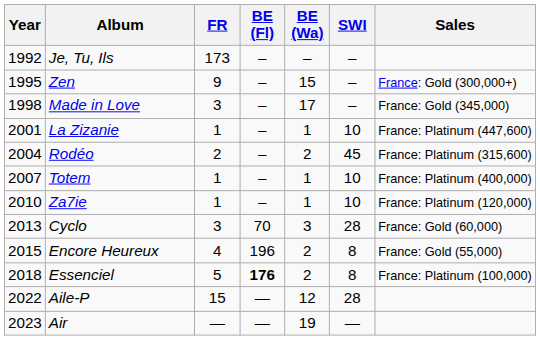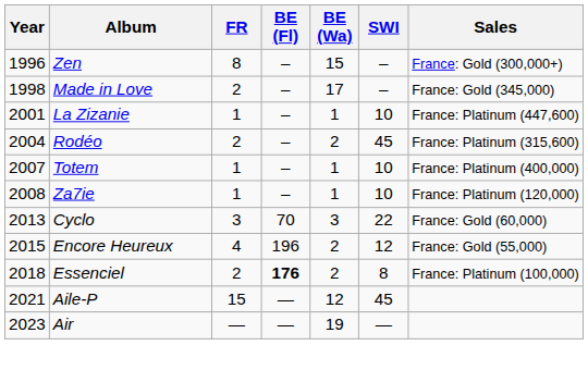 <table class="wikitable">
 <tr>
 <th>Year</th>
 <th style="width:150px;">Album</th>
 <th style="text-align:center; width:40px;"><a href='#'>FR</a><br></th>
 <th style="text-align:center; width:40px;"><a href='#'>BE <br>(Fl)</a></th>
 <th style="text-align:center; width:40px;"><a href='#'>BE <br>(Wa)</a><br></th>
 <th style="text-align:center; width:40px;"><a href='#'>SWI</a><br></th>
 <th>Sales <br></th>
 </tr>
 <tr>
-<td style="text-align:center;">1992</td>
-<td><em>Je, Tu, Ils</em></td>
-<td style="text-align:center;">173</td>
-<td style="text-align:center;">–</td>
-<td style="text-align:center;">–</td>
-<td style="text-align:center;">–</td>
-<td></td>
-</tr>
-<tr>
-<td style="text-align:center;">1995</td>
+<td style="text-align:center;">1996</td>
 <td><em><a href='#'>Zen</a></em></td>
-<td style="text-align:center;">9</td>
+<td style="text-align:center;">8</td>
 <td style="text-align:center;">–</td>
 <td style="text-align:center;">15</td>
 <td style="text-align:center;">–</td>
 <td><small><a href='#'>France</a>: Gold (300,000+)</small></td>
 </tr>
 <tr>
 <td style="text-align:center;">1998</td>
 <td><em><a href='#'>Made in Love</a></em></td>
-<td style="text-align:center;">3</td>
+<td style="text-align:center;">2</td>
 <td style="text-align:center;">–</td>
 <td style="text-align:center;">17</td>
 <td style="text-align:center;">–</td>
 <td><small>France: Gold (345,000)</small></td>
 </tr>
 <tr>
 <td style="text-align:center;">2001</td>
 <td><em><a href='#'>La Zizanie</a></em></td>
 <td style="text-align:center;">1</td>
 <td style="text-align:center;">–</td>
 <td style="text-align:center;">1</td>
 <td style="text-align:center;">10</td>
 <td><small>France: Platinum (447,600)</small></td>
 </tr>
 <tr>
 <td style="text-align:center;">2004</td>
 <td><em><a href='#'>Rodéo</a></em></td>
 <td style="text-align:center;">2</td>
 <td style="text-align:center;">–</td>
 <td style="text-align:center;">2</td>
 <td style="text-align:center;">45</td>
 <td><small>France: Platinum (315,600)</small></td>
 </tr>
 <tr>
 <td style="text-align:center;">2007</td>
 <td><em><a href='#'>Totem</a></em></td>
 <td style="text-align:center;">1</td>
 <td style="text-align:center;">–</td>
 <td style="text-align:center;">1</td>
 <td style="text-align:center;">10</td>
 <td><small>France: Platinum (400,000)</small></td>
 </tr>
 <tr>
-<td style="text-align:center;">2010</td>
+<td style="text-align:center;">2008</td>
 <td><em><a href='#'>Za7ie</a></em></td>
 <td style="text-align:center;">1</td>
 <td style="text-align:center;">–</td>
 <td style="text-align:center;">1</td>
 <td style="text-align:center;">10</td>
 <td><small>France: Platinum (120,000)</small></td>
 </tr>
 <tr>
 <td style="text-align:center;">2013</td>
 <td><em>Cyclo</em></td>
 <td style="text-align:center;">3</td>
 <td style="text-align:center;">70</td>
 <td style="text-align:center;">3</td>
-<td style="text-align:center;">28</td>
+<td style="text-align:center;">22</td>
 <td><small>France: Gold (60,000)</small></td>
 </tr>
 <tr>
 <td style="text-align:center;">2015</td>
 <td><em>Encore Heureux</em></td>
 <td style="text-align:center;">4</td>
 <td style="text-align:center;">196</td>
 <td style="text-align:center;">2</td>
-<td style="text-align:center;">8</td>
+<td style="text-align:center;">12</td>
 <td><small>France: Gold (55,000)</small></td>
 </tr>
 <tr>
 <td style="text-align:center;">2018</td>
 <td><em>Essenciel</em></td>
-<td style="text-align:center;">5</td>
+<td style="text-align:center;">2</td>
 <td style="text-align:center;"><strong>176</strong></td>
 <td style="text-align:center;">2</td>
 <td style="text-align:center;">8</td>
 <td><small>France: Platinum (100,000)</small></td>
 </tr>
 <tr>
-<td style="text-align:center;">2022</td>
+<td style="text-align:center;">2021</td>
 <td><em>Aile-P</em></td>
 <td style="text-align:center;">15</td>
 <td style="text-align:center;">—</td>
 <td style="text-align:center;">12</td>
-<td style="text-align:center;">28</td>
+<td style="text-align:center;">45</td>
 <td></td>
 </tr>
 <tr>
 <td style="text-align:center;">2023</td>
 <td><em>Air</em></td>
 <td style="text-align:center;">—</td>
 <td style="text-align:center;">—</td>
 <td style="text-align:center;">19</td>
 <td style="text-align:center;">—</td>
 <td></td>
 </tr>
 </table>
